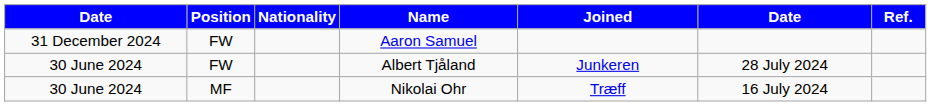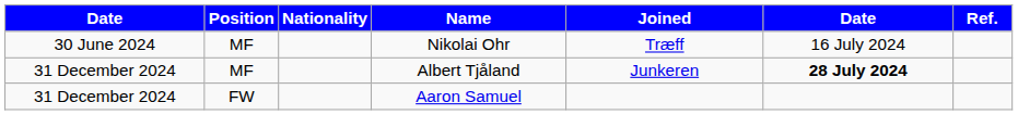 <table class="wikitable"  style="text-align:center; font-size:90%; ">
 <tr>
 <th style="background:#00f; color:white; width:200px;">Date</th>
 <th style="background:#00f; color:white; width:50px;">Position</th>
 <th style="background:#00f; color:white; width:50px;">Nationality</th>
 <th style="background:#00f; color:white; width:200px;">Name</th>
 <th style="background:#00f; color:white; width:200px;">Joined</th>
 <th style="background:#00f; color:white; width:200px;">Date</th>
 <th style="background:#00f; color:white; width:50px;">Ref.</th>
 </tr>
 <tr>
+<td>30 June 2024</td>
+<td>MF</td>
+<td></td>
+<td>Nikolai Ohr</td>
+<td><a href='#'>Træff</a></td>
+<td>16 July 2024</td>
+<td></td>
+</tr>
+<tr>
+<td>31 December 2024</td>
+<td>MF</td>
+<td></td>
+<td>Albert Tjåland</td>
+<td><a href='#'>Junkeren</a></td>
+<td><strong>28 July 2024</strong></td>
+<td></td>
+</tr>
+<tr>
 <td>31 December 2024</td>
 <td>FW</td>
 <td></td>
 <td><a href='#'>Aaron Samuel</a></td>
 <td></td>
 <td></td>
 <td></td>
 </tr>
-<tr>
-<td>30 June 2024</td>
-<td>FW</td>
-<td></td>
-<td>Albert Tjåland</td>
-<td><a href='#'>Junkeren</a></td>
-<td>28 July 2024</td>
-<td></td>
-</tr>
-<tr>
-<td>30 June 2024</td>
-<td>MF</td>
-<td></td>
-<td>Nikolai Ohr</td>
-<td><a href='#'>Træff</a></td>
-<td>16 July 2024</td>
-<td></td>
-</tr>
 </table>
